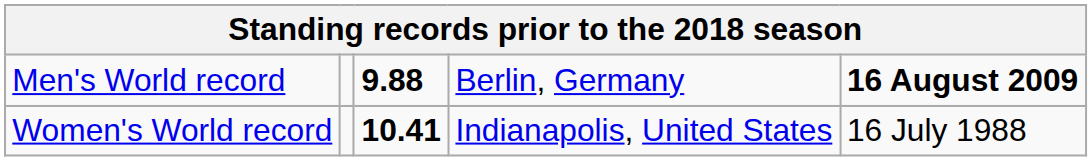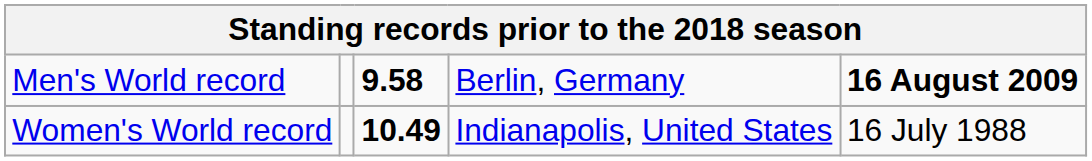 <table class="wikitable">
 <tr>
 <th colspan="5">Standing records prior to the 2018 season</th>
 </tr>
 <tr>
 <td><a href='#'>Men's World record</a></td>
 <td></td>
-<td><strong>9.88</strong></td>
+<td><strong>9.58</strong></td>
 <td><a href='#'>Berlin</a>, <a href='#'>Germany</a></td>
 <td><strong>16 August 2009</strong></td>
 </tr>
 <tr>
 <td><a href='#'>Women's World record</a></td>
 <td></td>
-<td><strong>10.41</strong></td>
+<td><strong>10.49</strong></td>
 <td><a href='#'>Indianapolis</a>, <a href='#'>United States</a></td>
 <td>16 July 1988</td>
 </tr>
 </table>
